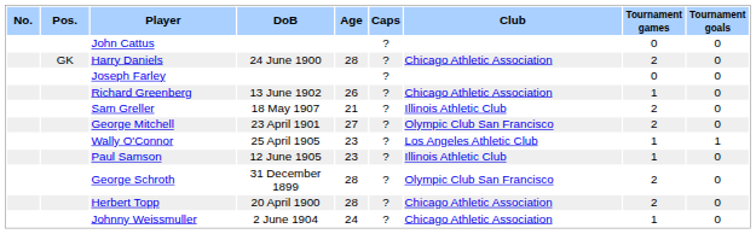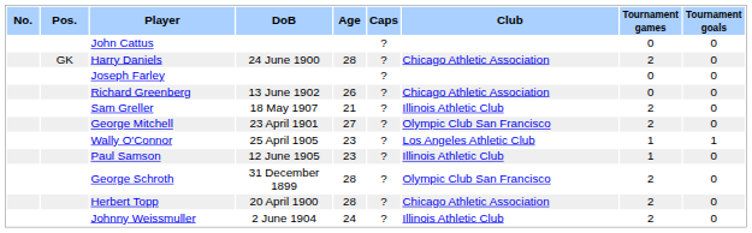 <table border="0" width="80%" style="border: 1px solid #999; background-color:#FFFFFF; text-align:center">
 <tr align="center" bgcolor="#AAD0FF">
 <th width=4%>No.</th>
 <th width=6%>Pos.</th>
 <th width=18%>Player</th>
 <th width=12%>DoB</th>
 <th width=4%>Age</th>
 <th width=4%>Caps</th>
 <th width=27%>Club</th>
 <th width=6%><small>Tournament<br>games</small></th>
 <th width=6%><small>Tournament<br>goals</small></th>
 </tr>
 <tr>
 <td></td>
 <td></td>
 <td align="left"><a href='#'>John Cattus</a></td>
 <td></td>
 <td></td>
 <td>?</td>
 <td align="left"></td>
 <td>0</td>
 <td>0</td>
 </tr>
 <tr bgcolor="#EFEFEF">
 <td></td>
 <td>GK</td>
 <td align="left"><a href='#'>Harry Daniels</a></td>
 <td>24 June 1900</td>
 <td>28</td>
 <td>?</td>
 <td align="left"> <a href='#'>Chicago Athletic Association</a></td>
 <td>2</td>
 <td>0</td>
 </tr>
 <tr>
 <td></td>
 <td></td>
 <td align="left"><a href='#'>Joseph Farley</a></td>
 <td></td>
 <td></td>
 <td>?</td>
 <td align="left"></td>
 <td>0</td>
 <td>0</td>
 </tr>
 <tr bgcolor="#EFEFEF">
 <td></td>
 <td></td>
 <td align="left"><a href='#'>Richard Greenberg</a></td>
 <td>13 June 1902</td>
 <td>26</td>
 <td>?</td>
 <td align="left"> <a href='#'>Chicago Athletic Association</a></td>
-<td>1</td>
+<td>0</td>
 <td>0</td>
 </tr>
 <tr>
 <td></td>
 <td></td>
 <td align="left"><a href='#'>Sam Greller</a></td>
 <td>18 May 1907</td>
 <td>21</td>
 <td>?</td>
 <td align="left"> <a href='#'>Illinois Athletic Club</a></td>
 <td>2</td>
 <td>0</td>
 </tr>
 <tr bgcolor="#EFEFEF">
 <td></td>
 <td></td>
 <td align="left"><a href='#'>George Mitchell</a></td>
 <td>23 April 1901</td>
 <td>27</td>
 <td>?</td>
 <td align="left"> <a href='#'>Olympic Club San Francisco</a></td>
 <td>2</td>
 <td>0</td>
 </tr>
 <tr>
 <td></td>
 <td></td>
 <td align="left"><a href='#'>Wally O'Connor</a></td>
 <td>25 April 1905</td>
 <td>23</td>
 <td>?</td>
 <td align="left"> <a href='#'>Los Angeles Athletic Club</a></td>
 <td>1</td>
 <td>1</td>
 </tr>
 <tr bgcolor="#EFEFEF">
 <td></td>
 <td></td>
 <td align="left"><a href='#'>Paul Samson</a></td>
 <td>12 June 1905</td>
 <td>23</td>
 <td>?</td>
 <td align="left"> <a href='#'>Illinois Athletic Club</a></td>
 <td>1</td>
 <td>0</td>
 </tr>
 <tr>
 <td></td>
 <td></td>
 <td align="left"><a href='#'>George Schroth</a></td>
 <td>31 December 1899</td>
 <td>28</td>
 <td>?</td>
 <td align="left"> <a href='#'>Olympic Club San Francisco</a></td>
 <td>2</td>
 <td>0</td>
 </tr>
 <tr bgcolor="#EFEFEF">
 <td></td>
 <td></td>
 <td align="left"><a href='#'>Herbert Topp</a></td>
 <td>20 April 1900</td>
 <td>28</td>
 <td>?</td>
 <td align="left"> <a href='#'>Chicago Athletic Association</a></td>
 <td>2</td>
 <td>0</td>
 </tr>
 <tr>
 <td></td>
 <td></td>
 <td align="left"><a href='#'>Johnny Weissmuller</a></td>
 <td>2 June 1904</td>
 <td>24</td>
 <td>?</td>
-<td align="left"> <a href='#'>Chicago Athletic Association</a></td>
-<td>1</td>
+<td align="left"> <a href='#'>Illinois Athletic Club</a></td>
+<td>2</td>
 <td>0</td>
 </tr>
 </table>
